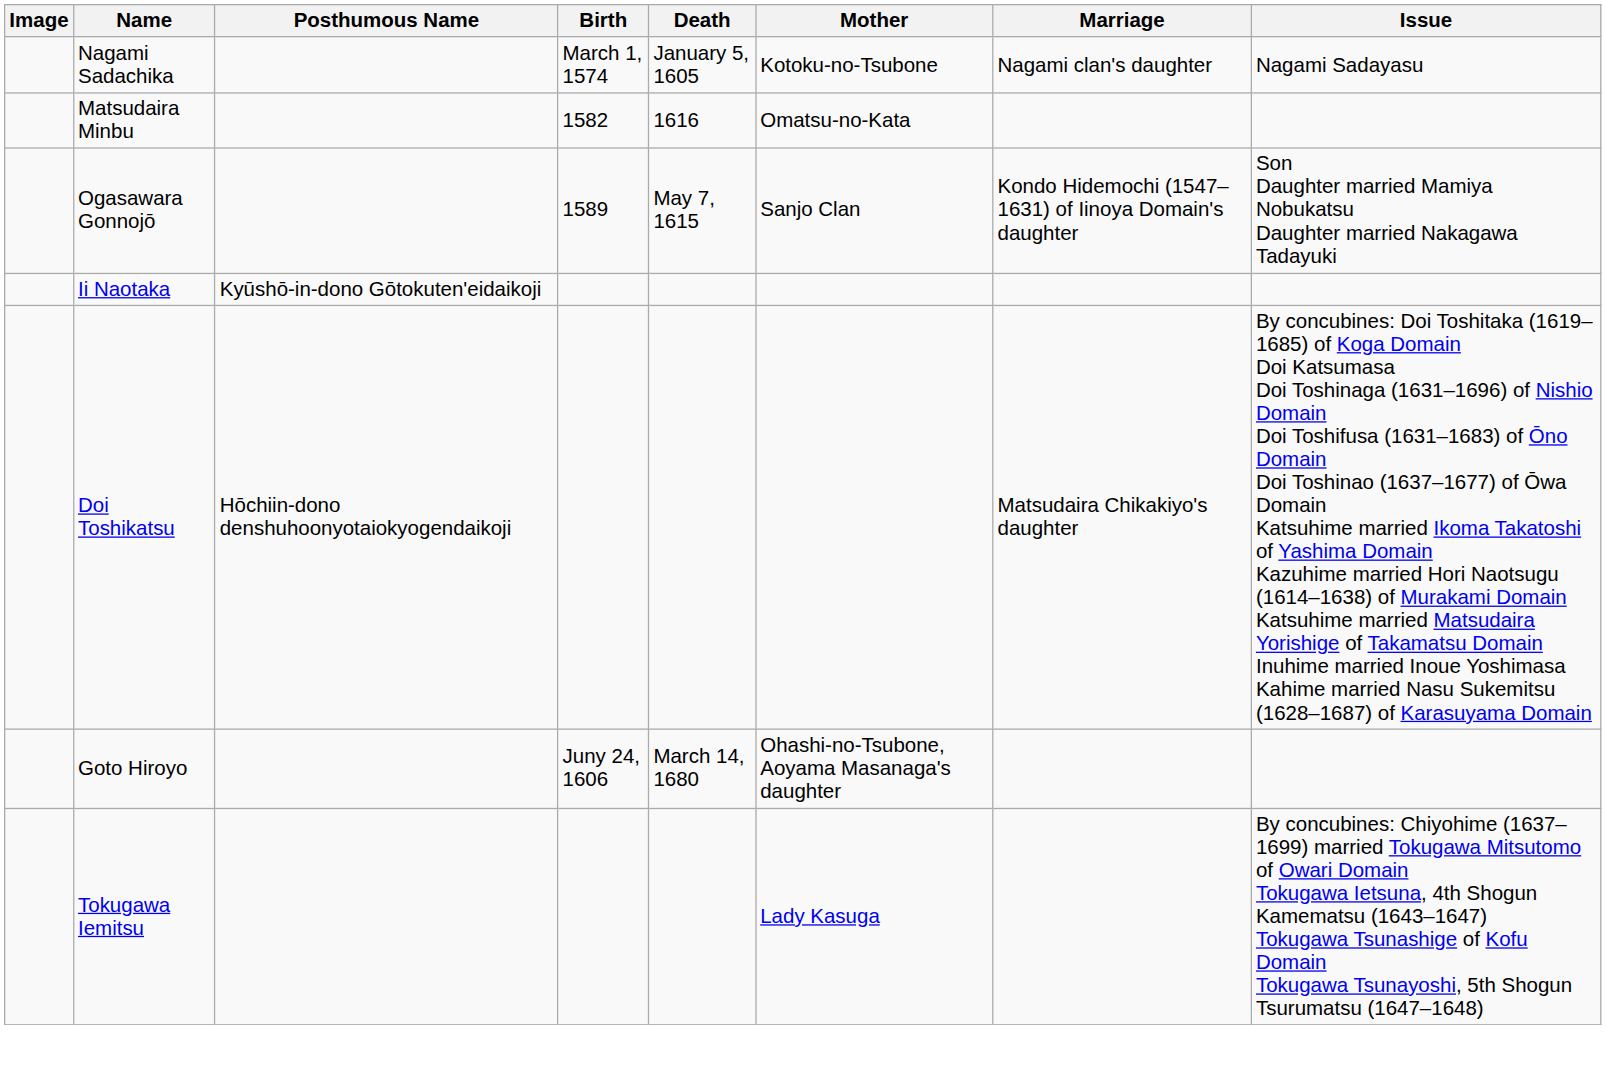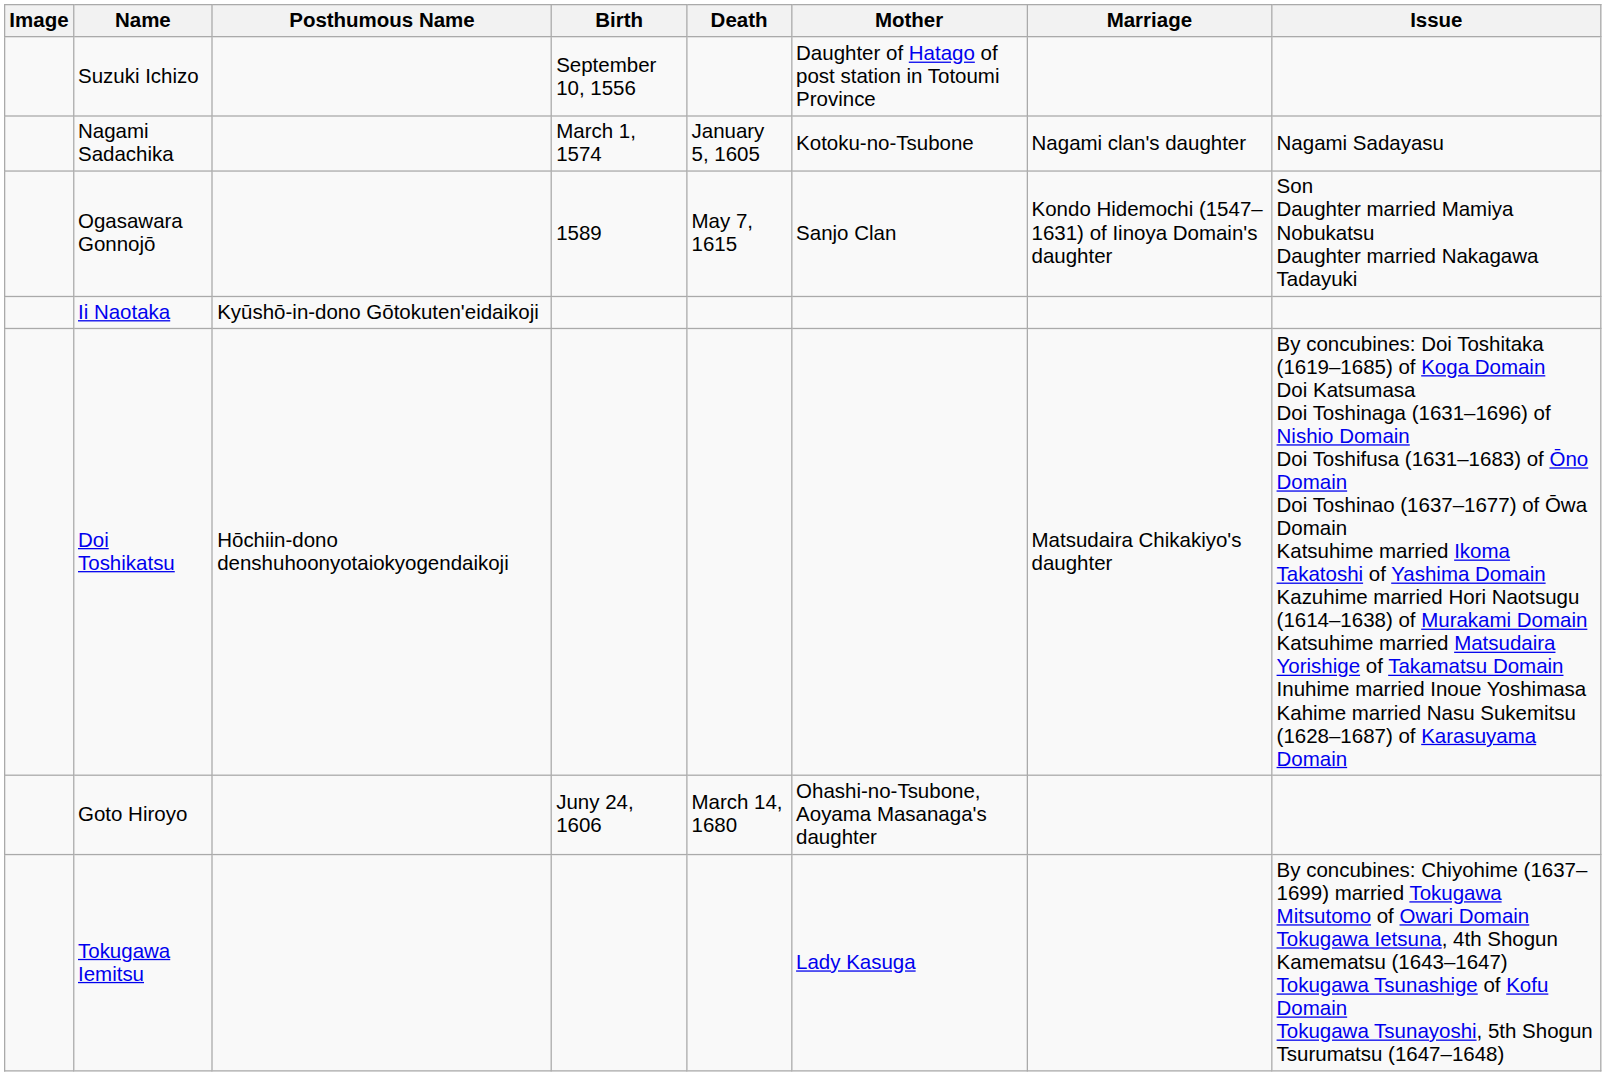 <table class="wikitable">
 <tr>
 <th>Image</th>
 <th>Name</th>
 <th>Posthumous Name</th>
 <th>Birth</th>
 <th>Death</th>
 <th>Mother</th>
 <th>Marriage</th>
 <th>Issue</th>
 </tr>
 <tr>
 <td></td>
+<td>Suzuki Ichizo</td>
+<td></td>
+<td>September 10, 1556</td>
+<td></td>
+<td>Daughter of <a href='#'>Hatago</a> of post station in Totoumi Province</td>
+<td></td>
+<td></td>
+</tr>
+<tr>
+<td></td>
 <td>Nagami Sadachika</td>
 <td></td>
 <td>March 1, 1574</td>
 <td>January 5, 1605</td>
 <td>Kotoku-no-Tsubone</td>
 <td>Nagami clan's daughter</td>
 <td>Nagami Sadayasu</td>
-</tr>
-<tr>
-<td></td>
-<td>Matsudaira Minbu</td>
-<td></td>
-<td>1582</td>
-<td>1616</td>
-<td>Omatsu-no-Kata</td>
-<td></td>
-<td></td>
 </tr>
 <tr>
 <td></td>
 <td>Ogasawara Gonnojō</td>
 <td></td>
 <td>1589</td>
 <td>May 7, 1615</td>
 <td>Sanjo Clan</td>
 <td>Kondo Hidemochi (1547–1631) of Iinoya Domain's daughter</td>
 <td>Son<br>Daughter married Mamiya Nobukatsu<br>Daughter married Nakagawa Tadayuki</td>
 </tr>
 <tr>
 <td></td>
 <td><a href='#'>Ii Naotaka</a></td>
 <td>Kyūshō-in-dono Gōtokuten'eidaikoji</td>
 <td></td>
 <td></td>
 <td></td>
 <td></td>
 <td></td>
 </tr>
 <tr>
 <td></td>
 <td><a href='#'>Doi Toshikatsu</a></td>
 <td>Hōchiin-dono denshuhoonyotaiokyogendaikoji</td>
 <td></td>
 <td></td>
 <td></td>
 <td>Matsudaira Chikakiyo's daughter</td>
 <td>By concubines: Doi Toshitaka (1619–1685) of <a href='#'>Koga Domain</a><br>Doi Katsumasa<br>Doi Toshinaga (1631–1696) of <a href='#'>Nishio Domain</a><br>Doi Toshifusa (1631–1683) of <a href='#'>Ōno Domain</a><br>Doi Toshinao (1637–1677) of Ōwa Domain<br>Katsuhime married <a href='#'>Ikoma Takatoshi</a> of <a href='#'>Yashima Domain</a><br>Kazuhime married Hori Naotsugu (1614–1638) of <a href='#'>Murakami Domain</a><br>Katsuhime married <a href='#'>Matsudaira Yorishige</a> of <a href='#'>Takamatsu Domain</a><br>Inuhime married Inoue Yoshimasa<br>Kahime married Nasu Sukemitsu (1628–1687) of <a href='#'>Karasuyama Domain</a></td>
 </tr>
 <tr>
 <td></td>
 <td>Goto Hiroyo</td>
 <td></td>
 <td>Juny 24, 1606</td>
 <td>March 14, 1680</td>
 <td>Ohashi-no-Tsubone, Aoyama Masanaga's daughter</td>
 <td></td>
 <td></td>
 </tr>
 <tr>
 <td></td>
 <td><a href='#'>Tokugawa Iemitsu</a></td>
 <td></td>
 <td></td>
 <td></td>
 <td><a href='#'>Lady Kasuga</a></td>
 <td></td>
 <td>By concubines: Chiyohime (1637–1699) married <a href='#'>Tokugawa Mitsutomo</a> of <a href='#'>Owari Domain</a><br><a href='#'>Tokugawa Ietsuna</a>, 4th Shogun<br>Kamematsu (1643–1647)<br><a href='#'>Tokugawa Tsunashige</a> of <a href='#'>Kofu Domain</a><br><a href='#'>Tokugawa Tsunayoshi</a>, 5th Shogun<br>Tsurumatsu (1647–1648)</td>
 </tr>
 </table>
